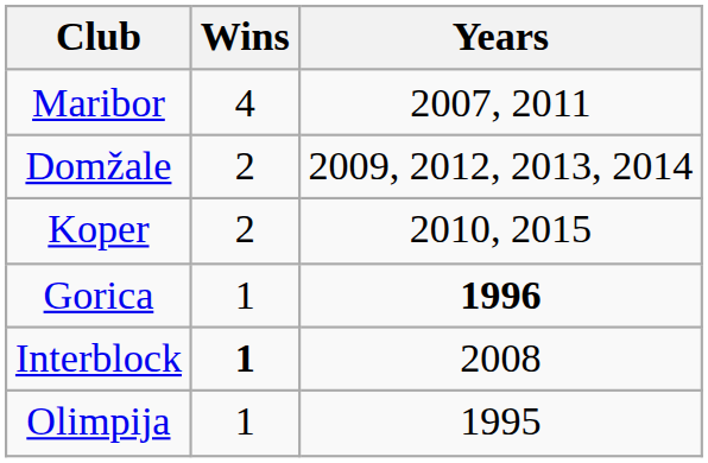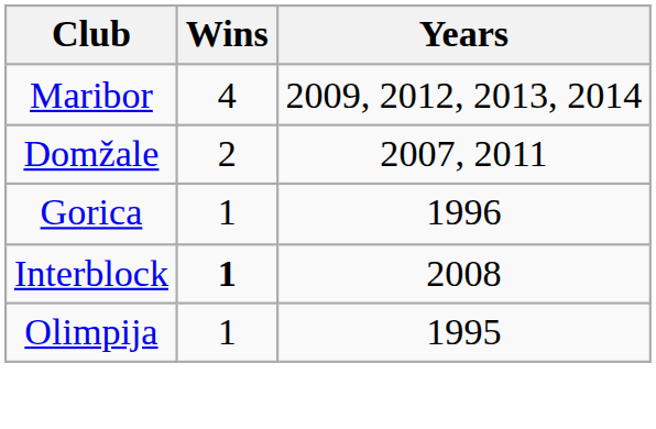 <table class="wikitable" style="text-align: center;">
 <tr>
 <th>Club</th>
 <th>Wins</th>
 <th>Years</th>
 </tr>
 <tr>
 <td><a href='#'>Maribor</a></td>
 <td>4</td>
-<td>2007, 2011</td>
+<td>2009, 2012, 2013, 2014</td>
 </tr>
 <tr>
 <td><a href='#'>Domžale</a></td>
 <td>2</td>
-<td>2009, 2012, 2013, 2014</td>
-</tr>
-<tr>
-<td><a href='#'>Koper</a></td>
-<td>2</td>
-<td>2010, 2015</td>
+<td>2007, 2011</td>
 </tr>
 <tr>
 <td><a href='#'>Gorica</a></td>
 <td>1</td>
-<td><strong>1996</strong></td>
+<td>1996</td>
 </tr>
 <tr>
 <td><a href='#'>Interblock</a></td>
 <td><strong>1</strong></td>
 <td>2008</td>
 </tr>
 <tr>
 <td><a href='#'>Olimpija</a></td>
 <td>1</td>
 <td>1995</td>
 </tr>
 </table>
